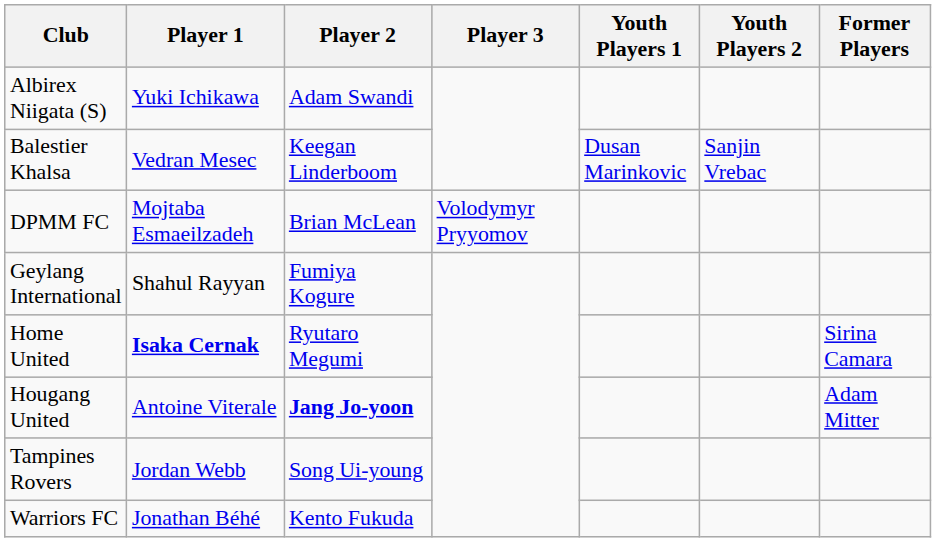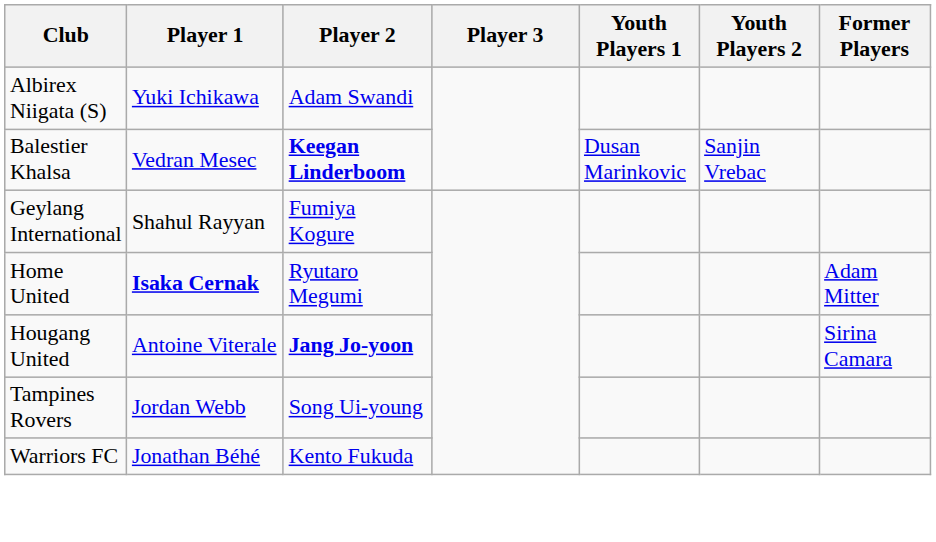 <table class="wikitable" style="font-size:90%;">
 <tr>
 <th style="width:13%">Club</th>
 <th style="width:17%">Player 1</th>
 <th style="width:16%">Player 2</th>
 <th style="width:16%">Player 3</th>
 <th style="width:13%">Youth Players 1</th>
 <th style="width:13%">Youth Players 2</th>
 <th style="width:15%">Former Players</th>
 </tr>
 <tr>
 <td>Albirex Niigata (S)</td>
 <td> <a href='#'>Yuki Ichikawa</a></td>
 <td> <a href='#'>Adam Swandi</a></td>
 <td rowspan="2"></td>
 <td></td>
 <td></td>
 <td></td>
 </tr>
 <tr>
 <td>Balestier Khalsa</td>
 <td> <a href='#'>Vedran Mesec</a></td>
-<td> <a href='#'>Keegan Linderboom</a></td>
+<td><strong> <a href='#'>Keegan Linderboom</a></strong></td>
 <td> <a href='#'>Dusan Marinkovic</a></td>
 <td> <a href='#'>Sanjin Vrebac</a></td>
-<td></td>
-</tr>
-<tr>
-<td>DPMM FC</td>
-<td> <a href='#'>Mojtaba Esmaeilzadeh</a></td>
-<td> <a href='#'>Brian McLean</a></td>
-<td> <a href='#'>Volodymyr Pryyomov</a></td>
-<td></td>
-<td></td>
 <td></td>
 </tr>
 <tr>
 <td>Geylang International</td>
 <td> Shahul Rayyan</td>
 <td> <a href='#'>Fumiya Kogure</a></td>
 <td rowspan="6"></td>
 <td></td>
 <td></td>
 <td></td>
 </tr>
 <tr>
 <td>Home United</td>
 <td> <strong><a href='#'>Isaka Cernak</a></strong></td>
 <td> <a href='#'>Ryutaro Megumi</a></td>
 <td></td>
 <td></td>
-<td> <a href='#'>Sirina Camara</a></td>
+<td> <a href='#'>Adam Mitter</a></td>
 </tr>
 <tr>
 <td>Hougang United</td>
 <td> <a href='#'>Antoine Viterale</a></td>
 <td> <strong><a href='#'>Jang Jo-yoon</a></strong> </td>
 <td></td>
 <td></td>
-<td> <a href='#'>Adam Mitter</a></td>
+<td> <a href='#'>Sirina Camara</a></td>
 </tr>
 <tr>
 <td>Tampines Rovers</td>
 <td> <a href='#'>Jordan Webb</a></td>
 <td> <a href='#'>Song Ui-young</a></td>
 <td></td>
 <td></td>
 <td></td>
 </tr>
 <tr>
 <td>Warriors FC</td>
 <td> <a href='#'>Jonathan Béhé</a></td>
 <td> <a href='#'>Kento Fukuda</a></td>
 <td></td>
 <td></td>
 <td></td>
 </tr>
 </table>
